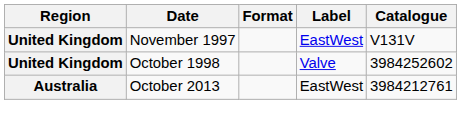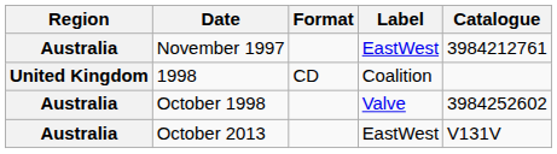 <table class="wikitable plainrowheaders">
 <tr>
 <th scope="col">Region</th>
 <th scope="col">Date</th>
 <th scope="col">Format</th>
 <th scope="col">Label</th>
 <th scope="col">Catalogue</th>
 </tr>
 <tr>
-<th scope="row">United Kingdom</th>
+<th scope="row">Australia</th>
 <td>November 1997</td>
 <td></td>
 <td><a href='#'>EastWest</a></td>
-<td>V131V</td>
+<td>3984212761</td>
 </tr>
 <tr>
 <th scope="row">United Kingdom</th>
+<td>1998</td>
+<td>CD</td>
+<td>Coalition</td>
+<td></td>
+</tr>
+<tr>
+<th scope="row">Australia</th>
 <td>October 1998</td>
 <td></td>
 <td><a href='#'>Valve</a></td>
 <td>3984252602</td>
 </tr>
 <tr>
 <th scope="row">Australia</th>
 <td>October 2013</td>
 <td></td>
 <td>EastWest</td>
-<td>3984212761</td>
+<td>V131V</td>
 </tr>
 </table>
